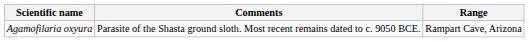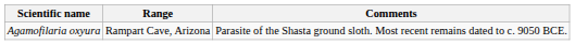 <table class="wikitable sortable">
 <tr>
 <th>Scientific name</th>
+<th>Range</th>
 <th class="unsortable">Comments</th>
-<th>Range</th>
 </tr>
 <tr>
 <td><em>Agamofilaria oxyura</em></td>
+<td>Rampart Cave, Arizona</td>
 <td>Parasite of the Shasta ground sloth. Most recent remains dated to c. 9050 BCE.</td>
-<td>Rampart Cave, Arizona</td>
 </tr>
 </table>
